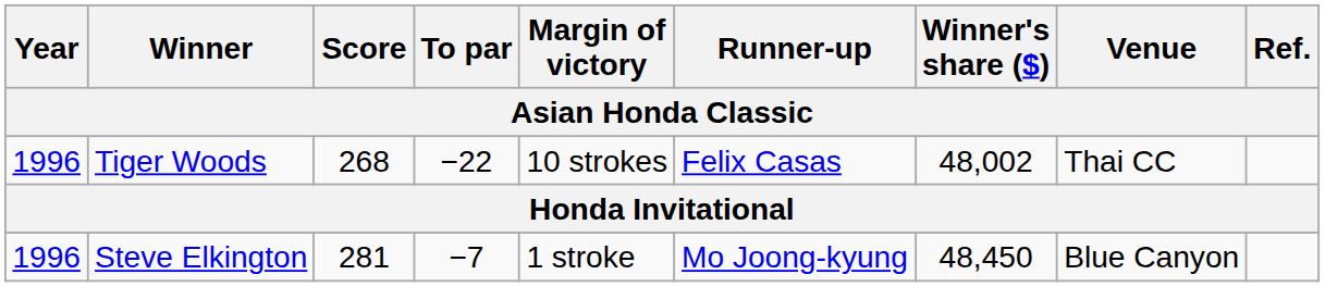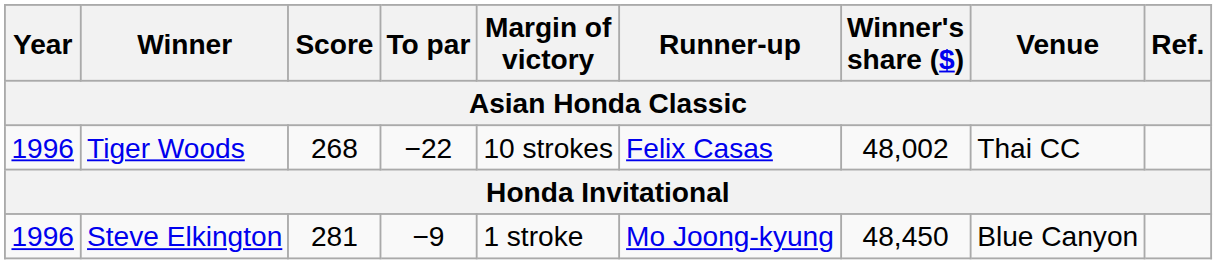 <table class="wikitable" style="font-size:95%">
 <tr>
 <th>Year</th>
 <th>Winner</th>
 <th>Score</th>
 <th>To par</th>
 <th>Margin of<br>victory</th>
 <th>Runner-up</th>
 <th>Winner's<br>share (<a href='#'>$</a>)</th>
 <th>Venue</th>
 <th>Ref.</th>
 </tr>
 <tr>
 <th colspan=9>Asian Honda Classic</th>
 </tr>
 <tr>
 <td><a href='#'>1996</a></td>
 <td> <a href='#'>Tiger Woods</a></td>
 <td align=center>268</td>
 <td align=center>−22</td>
 <td>10 strokes</td>
 <td> <a href='#'>Felix Casas</a></td>
 <td align=center>48,002</td>
 <td>Thai CC</td>
 <td></td>
 </tr>
 <tr>
 <th colspan=9>Honda Invitational</th>
 </tr>
 <tr>
 <td><a href='#'>1996</a></td>
 <td> <a href='#'>Steve Elkington</a></td>
 <td align=center>281</td>
-<td align=center>−7</td>
+<td align=center>−9</td>
 <td>1 stroke</td>
 <td> <a href='#'>Mo Joong-kyung</a></td>
 <td align=center>48,450</td>
 <td>Blue Canyon</td>
 <td></td>
 </tr>
 </table>
